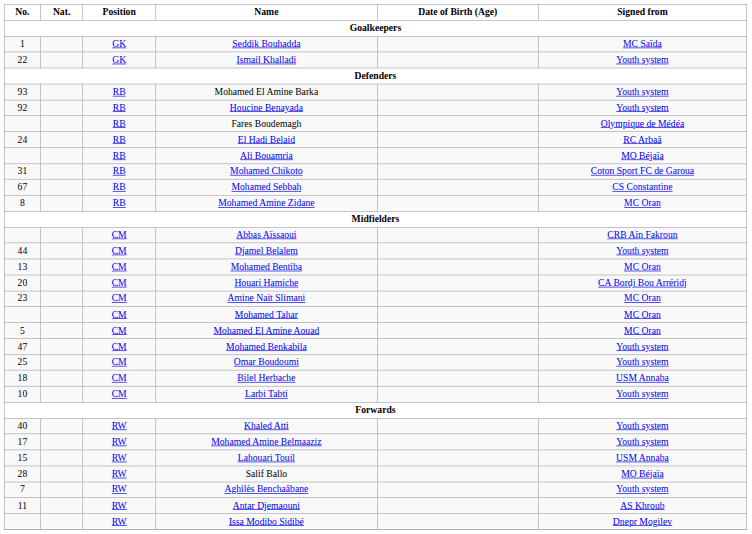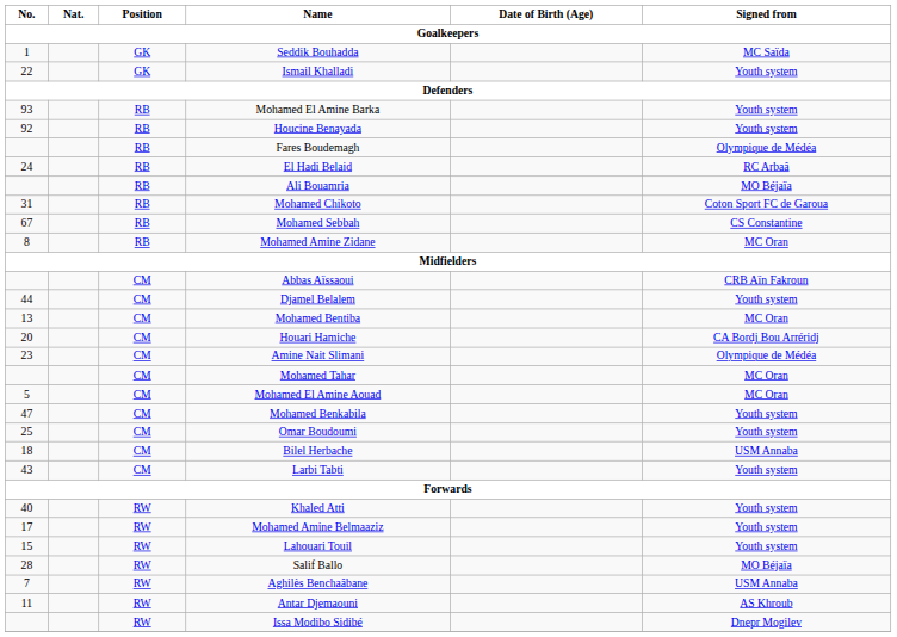 <table class="wikitable" style="text-align:center; font-size:90%; width:70%">
 <tr>
 <th style="background:white; color:black; text-align:center;">No.</th>
 <th style="background:white; color:black; text-align:center;">Nat.</th>
 <th style="background:white; color:black; text-align:center;">Position</th>
 <th style="background:white; color:black; text-align:center;">Name</th>
 <th style="background:white; color:black; text-align:center;">Date of Birth (Age)</th>
 <th style="background:white; color:black; text-align:center;">Signed from</th>
 </tr>
 <tr>
 <th colspan="10" style="background:white; color:black; text-align:center">Goalkeepers</th>
 </tr>
 <tr>
 <td>1</td>
 <td></td>
 <td><a href='#'>GK</a></td>
 <td><a href='#'>Seddik Bouhadda</a></td>
 <td></td>
 <td> <a href='#'>MC Saïda</a></td>
 </tr>
 <tr>
 <td>22</td>
 <td></td>
 <td><a href='#'>GK</a></td>
 <td><a href='#'>Ismail Khalladi</a></td>
 <td></td>
 <td><a href='#'>Youth system</a></td>
 </tr>
 <tr>
 <th colspan="10" style="background:white; color:black; text-align:center">Defenders</th>
 </tr>
 <tr>
 <td>93</td>
 <td></td>
 <td><a href='#'>RB</a></td>
 <td>Mohamed El Amine Barka</td>
 <td></td>
 <td><a href='#'>Youth system</a></td>
 </tr>
 <tr>
 <td>92</td>
 <td></td>
 <td><a href='#'>RB</a></td>
 <td><a href='#'>Houcine Benayada</a></td>
 <td></td>
 <td><a href='#'>Youth system</a></td>
 </tr>
 <tr>
 <td></td>
 <td></td>
 <td><a href='#'>RB</a></td>
 <td>Fares Boudemagh</td>
 <td></td>
 <td> <a href='#'>Olympique de Médéa</a></td>
 </tr>
 <tr>
 <td>24</td>
 <td></td>
 <td><a href='#'>RB</a></td>
 <td><a href='#'>El Hadi Belaid</a></td>
 <td></td>
 <td> <a href='#'>RC Arbaâ</a></td>
 </tr>
 <tr>
 <td></td>
 <td></td>
 <td><a href='#'>RB</a></td>
 <td><a href='#'>Ali Bouamria</a></td>
 <td></td>
 <td> <a href='#'>MO Béjaïa</a></td>
 </tr>
 <tr>
 <td>31</td>
 <td></td>
 <td><a href='#'>RB</a></td>
 <td><a href='#'>Mohamed Chikoto</a></td>
 <td></td>
 <td> <a href='#'>Coton Sport FC de Garoua</a></td>
 </tr>
 <tr>
 <td>67</td>
 <td></td>
 <td><a href='#'>RB</a></td>
 <td><a href='#'>Mohamed Sebbah</a></td>
 <td></td>
 <td> <a href='#'>CS Constantine</a></td>
 </tr>
 <tr>
 <td>8</td>
 <td></td>
 <td><a href='#'>RB</a></td>
 <td><a href='#'>Mohamed Amine Zidane</a></td>
 <td></td>
 <td> <a href='#'>MC Oran</a></td>
 </tr>
 <tr>
 <th colspan="10" style="background:white; color:black; text-align:center">Midfielders</th>
 </tr>
 <tr>
 <td></td>
 <td></td>
 <td><a href='#'>CM</a></td>
 <td><a href='#'>Abbas Aïssaoui</a></td>
 <td></td>
 <td> <a href='#'>CRB Aïn Fakroun</a></td>
 </tr>
 <tr>
 <td>44</td>
 <td></td>
 <td><a href='#'>CM</a></td>
 <td><a href='#'>Djamel Belalem</a></td>
 <td></td>
 <td><a href='#'>Youth system</a></td>
 </tr>
 <tr>
 <td>13</td>
 <td></td>
 <td><a href='#'>CM</a></td>
 <td><a href='#'>Mohamed Bentiba</a></td>
 <td></td>
 <td> <a href='#'>MC Oran</a></td>
 </tr>
 <tr>
 <td>20</td>
 <td></td>
 <td><a href='#'>CM</a></td>
 <td><a href='#'>Houari Hamiche</a></td>
 <td></td>
 <td> <a href='#'>CA Bordj Bou Arréridj</a></td>
 </tr>
 <tr>
 <td>23</td>
 <td></td>
 <td><a href='#'>CM</a></td>
 <td><a href='#'>Amine Nait Slimani</a></td>
 <td></td>
-<td> <a href='#'>MC Oran</a></td>
+<td> <a href='#'>Olympique de Médéa</a></td>
 </tr>
 <tr>
 <td></td>
 <td></td>
 <td><a href='#'>CM</a></td>
 <td><a href='#'>Mohamed Tahar</a></td>
 <td></td>
 <td> <a href='#'>MC Oran</a></td>
 </tr>
 <tr>
 <td>5</td>
 <td></td>
 <td><a href='#'>CM</a></td>
 <td><a href='#'>Mohamed El Amine Aouad</a></td>
 <td></td>
 <td> <a href='#'>MC Oran</a></td>
 </tr>
 <tr>
 <td>47</td>
 <td></td>
 <td><a href='#'>CM</a></td>
 <td><a href='#'>Mohamed Benkabila</a></td>
 <td></td>
 <td><a href='#'>Youth system</a></td>
 </tr>
 <tr>
 <td>25</td>
 <td></td>
 <td><a href='#'>CM</a></td>
 <td><a href='#'>Omar Boudoumi</a></td>
 <td></td>
 <td><a href='#'>Youth system</a></td>
 </tr>
 <tr>
 <td>18</td>
 <td></td>
 <td><a href='#'>CM</a></td>
 <td><a href='#'>Bilel Herbache</a></td>
 <td></td>
 <td> <a href='#'>USM Annaba</a></td>
 </tr>
 <tr>
-<td>10</td>
+<td>43</td>
 <td></td>
 <td><a href='#'>CM</a></td>
 <td><a href='#'>Larbi Tabti</a></td>
 <td></td>
 <td><a href='#'>Youth system</a></td>
 </tr>
 <tr>
 <th colspan="10" style="background:white; color:black; text-align:center">Forwards</th>
 </tr>
 <tr>
 <td>40</td>
 <td></td>
 <td><a href='#'>RW</a></td>
 <td><a href='#'>Khaled Atti</a></td>
 <td></td>
 <td><a href='#'>Youth system</a></td>
 </tr>
 <tr>
 <td>17</td>
 <td></td>
 <td><a href='#'>RW</a></td>
 <td><a href='#'>Mohamed Amine Belmaaziz</a></td>
 <td></td>
 <td><a href='#'>Youth system</a></td>
 </tr>
 <tr>
 <td>15</td>
 <td></td>
 <td><a href='#'>RW</a></td>
 <td><a href='#'>Lahouari Touil</a></td>
 <td></td>
-<td> <a href='#'>USM Annaba</a></td>
+<td><a href='#'>Youth system</a></td>
 </tr>
 <tr>
 <td>28</td>
 <td></td>
 <td><a href='#'>RW</a></td>
 <td>Salif Ballo</td>
 <td></td>
 <td> <a href='#'>MO Béjaïa</a></td>
 </tr>
 <tr>
 <td>7</td>
 <td></td>
 <td><a href='#'>RW</a></td>
 <td><a href='#'>Aghilès Benchaâbane</a></td>
 <td></td>
-<td><a href='#'>Youth system</a></td>
+<td> <a href='#'>USM Annaba</a></td>
 </tr>
 <tr>
 <td>11</td>
 <td></td>
 <td><a href='#'>RW</a></td>
 <td><a href='#'>Antar Djemaouni</a></td>
 <td></td>
 <td> <a href='#'>AS Khroub</a></td>
 </tr>
 <tr>
 <td></td>
 <td></td>
 <td><a href='#'>RW</a></td>
 <td><a href='#'>Issa Modibo Sidibé</a></td>
 <td></td>
 <td> <a href='#'>Dnepr Mogilev</a></td>
 </tr>
 <tr>
 </tr>
 </table>
